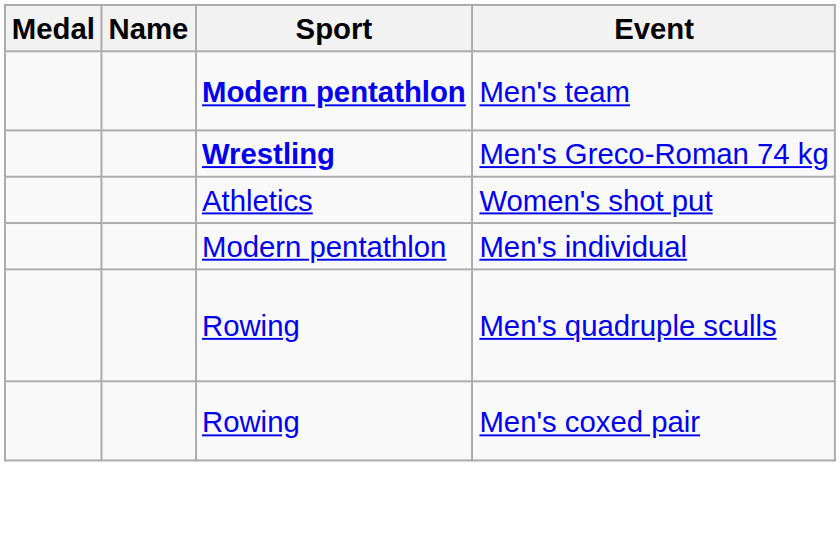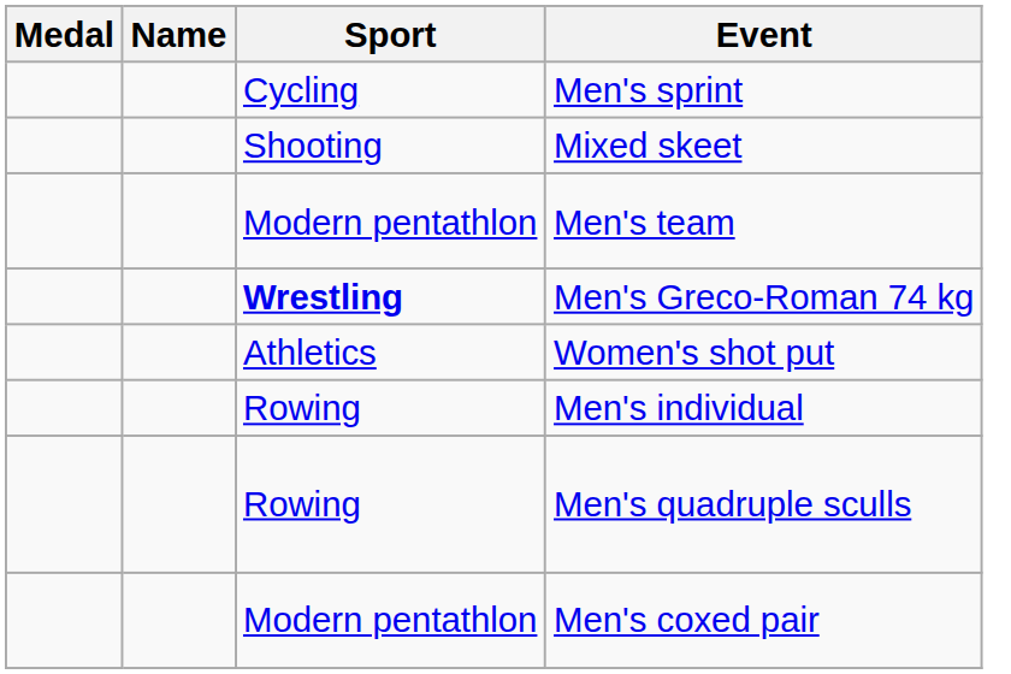 <table class="wikitable sortable" style="font-size:95%">
 <tr>
 <th>Medal</th>
 <th>Name</th>
 <th>Sport</th>
 <th>Event</th>
 </tr>
 <tr>
 <td></td>
+<td></td>
+<td><a href='#'>Cycling</a></td>
+<td><a href='#'>Men's sprint</a></td>
+</tr>
+<tr>
+<td></td>
+<td></td>
+<td><a href='#'>Shooting</a></td>
+<td><a href='#'>Mixed skeet</a></td>
+</tr>
+<tr>
+<td></td>
 <td><br><br></td>
-<td><strong><a href='#'>Modern pentathlon</a></strong></td>
+<td><a href='#'>Modern pentathlon</a></td>
 <td><a href='#'>Men's team</a></td>
 </tr>
 <tr>
 <td></td>
 <td></td>
 <td><strong><a href='#'>Wrestling</a></strong></td>
 <td><a href='#'>Men's Greco-Roman 74 kg</a></td>
 </tr>
 <tr>
 <td></td>
 <td></td>
 <td><a href='#'>Athletics</a></td>
 <td><a href='#'>Women's shot put</a></td>
 </tr>
 <tr>
 <td></td>
 <td></td>
-<td><a href='#'>Modern pentathlon</a></td>
+<td><a href='#'>Rowing</a></td>
 <td><a href='#'>Men's individual</a></td>
 </tr>
 <tr>
 <td></td>
 <td><br><br><br></td>
 <td><a href='#'>Rowing</a></td>
 <td><a href='#'>Men's quadruple sculls</a></td>
 </tr>
 <tr>
 <td></td>
 <td><br><br></td>
-<td><a href='#'>Rowing</a></td>
+<td><a href='#'>Modern pentathlon</a></td>
 <td><a href='#'>Men's coxed pair</a></td>
 </tr>
 </table>
